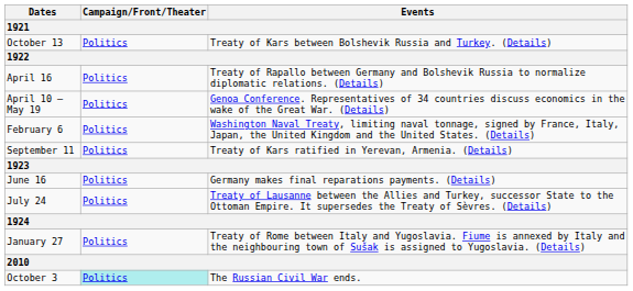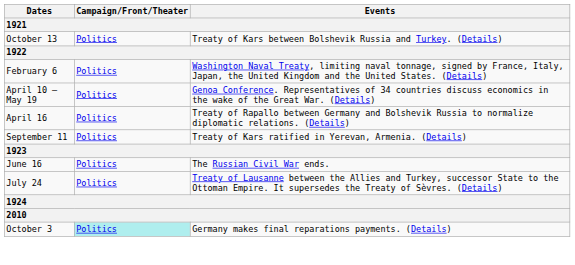 <table class="wikitable">
 <tr>
 <th>Dates</th>
 <th>Campaign/Front/Theater</th>
 <th>Events</th>
 </tr>
 <tr>
 <th colspan="3" style="text-align:left;">1921</th>
 </tr>
 <tr>
 <td>October 13</td>
 <td><a href='#'>Politics</a></td>
 <td>Treaty of Kars between Bolshevik Russia and <a href='#'>Turkey</a>. (<a href='#'>Details</a>)</td>
 </tr>
 <tr>
 <th colspan="3" style="text-align:left;">1922</th>
 </tr>
 <tr>
-<td>April 16</td>
+<td>February 6</td>
 <td><a href='#'>Politics</a></td>
-<td>Treaty of Rapallo between Germany and Bolshevik Russia to normalize diplomatic relations. (<a href='#'>Details</a>)</td>
+<td><a href='#'>Washington Naval Treaty</a>, limiting naval tonnage, signed by France, Italy, Japan, the United Kingdom and the United States. (<a href='#'>Details</a>)</td>
 </tr>
 <tr>
 <td>April 10 – May 19</td>
 <td><a href='#'>Politics</a></td>
 <td><a href='#'>Genoa Conference</a>. Representatives of 34 countries discuss economics in the wake of the Great War. (<a href='#'>Details</a>)</td>
 </tr>
 <tr>
-<td>February 6</td>
+<td>April 16</td>
 <td><a href='#'>Politics</a></td>
-<td><a href='#'>Washington Naval Treaty</a>, limiting naval tonnage, signed by France, Italy, Japan, the United Kingdom and the United States. (<a href='#'>Details</a>)</td>
+<td>Treaty of Rapallo between Germany and Bolshevik Russia to normalize diplomatic relations. (<a href='#'>Details</a>)</td>
 </tr>
 <tr>
 <td>September 11</td>
 <td><a href='#'>Politics</a></td>
 <td>Treaty of Kars ratified in Yerevan, Armenia. (<a href='#'>Details</a>)</td>
 </tr>
 <tr>
 <th colspan="3" style="text-align:left;">1923</th>
 </tr>
 <tr>
 <td>June 16</td>
 <td><a href='#'>Politics</a></td>
-<td>Germany makes final reparations payments. (<a href='#'>Details</a>)</td>
+<td>The <a href='#'>Russian Civil War</a> ends.</td>
 </tr>
 <tr>
 <td>July 24</td>
 <td><a href='#'>Politics</a></td>
 <td><a href='#'>Treaty of Lausanne</a> between the Allies and Turkey, successor State to the Ottoman Empire. It supersedes the Treaty of Sèvres. (<a href='#'>Details</a>)</td>
 </tr>
 <tr>
 <th colspan="3" style="text-align:left;">1924</th>
 </tr>
 <tr>
-<td>January 27</td>
-<td><a href='#'>Politics</a></td>
-<td>Treaty of Rome between Italy and Yugoslavia. <a href='#'>Fiume</a> is annexed by Italy and the neighbouring town of <a href='#'>Sušak</a> is assigned to Yugoslavia. (<a href='#'>Details</a>)</td>
-</tr>
-<tr>
 <th colspan="3" style="text-align:left;">2010</th>
 </tr>
 <tr>
 <td>October 3</td>
 <td style="background: paleturquoise;"><a href='#'>Politics</a></td>
-<td>The <a href='#'>Russian Civil War</a> ends.</td>
+<td>Germany makes final reparations payments. (<a href='#'>Details</a>)</td>
 </tr>
 </table>
